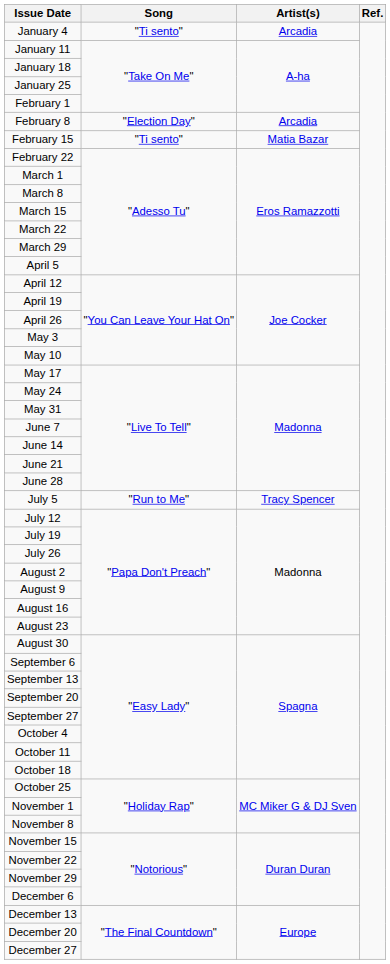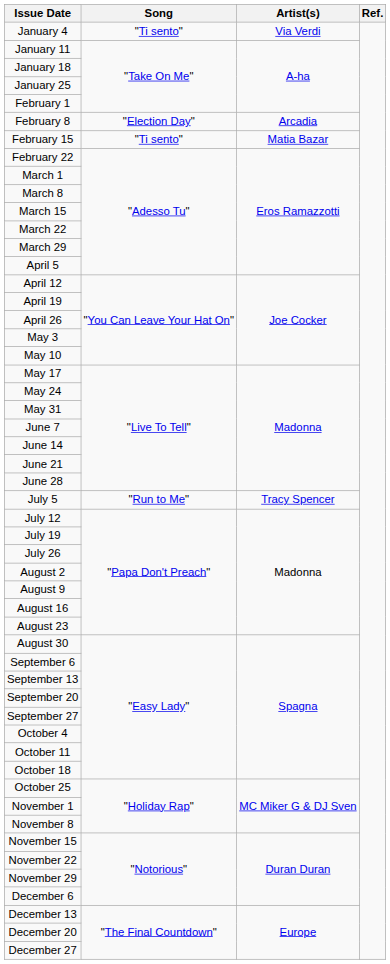 <table class="wikitable plainrowheaders" style="text-align: center;">
 <tr>
 <th>Issue Date</th>
 <th>Song</th>
 <th>Artist(s)</th>
 <th>Ref.</th>
 </tr>
 <tr>
 <td>January 4</td>
 <td>"<a href='#'>Ti sento</a>"</td>
-<td><a href='#'>Arcadia</a></td>
+<td><a href='#'>Via Verdi</a></td>
 <td rowspan="52"></td>
 </tr>
 <tr>
 <td>January 11</td>
 <td rowspan="4">"<a href='#'>Take On Me</a>"</td>
 <td rowspan="4"><a href='#'>A-ha</a></td>
 </tr>
 <tr>
 <td>January 18</td>
 </tr>
 <tr>
 <td>January 25</td>
 </tr>
 <tr>
 <td>February 1</td>
 </tr>
 <tr>
 <td>February 8</td>
 <td>"<a href='#'>Election Day</a>"</td>
 <td><a href='#'>Arcadia</a></td>
 </tr>
 <tr>
 <td>February 15</td>
 <td>"<a href='#'>Ti sento</a>"</td>
 <td><a href='#'>Matia Bazar</a></td>
 </tr>
 <tr>
 <td>February 22</td>
 <td rowspan="7">"<a href='#'>Adesso Tu</a>"</td>
 <td rowspan="7"><a href='#'>Eros Ramazzotti</a></td>
 </tr>
 <tr>
 <td>March 1</td>
 </tr>
 <tr>
 <td>March 8</td>
 </tr>
 <tr>
 <td>March 15</td>
 </tr>
 <tr>
 <td>March 22</td>
 </tr>
 <tr>
 <td>March 29</td>
 </tr>
 <tr>
 <td>April 5</td>
 </tr>
 <tr>
 <td>April 12</td>
 <td rowspan="5">"<a href='#'>You Can Leave Your Hat On</a>"</td>
 <td rowspan="5"><a href='#'>Joe Cocker</a></td>
 </tr>
 <tr>
 <td>April 19</td>
 </tr>
 <tr>
 <td>April 26</td>
 </tr>
 <tr>
 <td>May 3</td>
 </tr>
 <tr>
 <td>May 10</td>
 </tr>
 <tr>
 <td>May 17</td>
 <td rowspan="7">"<a href='#'>Live To Tell</a>"</td>
 <td rowspan="7"><a href='#'>Madonna</a></td>
 </tr>
 <tr>
 <td>May 24</td>
 </tr>
 <tr>
 <td>May 31</td>
 </tr>
 <tr>
 <td>June 7</td>
 </tr>
 <tr>
 <td>June 14</td>
 </tr>
 <tr>
 <td>June 21</td>
 </tr>
 <tr>
 <td>June 28</td>
 </tr>
 <tr>
 <td>July 5</td>
 <td>"<a href='#'>Run to Me</a>"</td>
 <td><a href='#'>Tracy Spencer</a></td>
 </tr>
 <tr>
 <td>July 12</td>
 <td rowspan="7">"<a href='#'>Papa Don't Preach</a>"</td>
 <td rowspan="7">Madonna</td>
 </tr>
 <tr>
 <td>July 19</td>
 </tr>
 <tr>
 <td>July 26</td>
 </tr>
 <tr>
 <td>August 2</td>
 </tr>
 <tr>
 <td>August 9</td>
 </tr>
 <tr>
 <td>August 16</td>
 </tr>
 <tr>
 <td>August 23</td>
 </tr>
 <tr>
 <td>August 30</td>
 <td rowspan="8">"<a href='#'>Easy Lady</a>"</td>
 <td rowspan="8"><a href='#'>Spagna</a></td>
 </tr>
 <tr>
 <td>September 6</td>
 </tr>
 <tr>
 <td>September 13</td>
 </tr>
 <tr>
 <td>September 20</td>
 </tr>
 <tr>
 <td>September 27</td>
 </tr>
 <tr>
 <td>October 4</td>
 </tr>
 <tr>
 <td>October 11</td>
 </tr>
 <tr>
 <td>October 18</td>
 </tr>
 <tr>
 <td>October 25</td>
 <td rowspan="3">"<a href='#'>Holiday Rap</a>"</td>
 <td rowspan="3"><a href='#'>MC Miker G & DJ Sven</a></td>
 </tr>
 <tr>
 <td>November 1</td>
 </tr>
 <tr>
 <td>November 8</td>
 </tr>
 <tr>
 <td>November 15</td>
 <td rowspan="4">"<a href='#'>Notorious</a>"</td>
 <td rowspan="4"><a href='#'>Duran Duran</a></td>
 </tr>
 <tr>
 <td>November 22</td>
 </tr>
 <tr>
 <td>November 29</td>
 </tr>
 <tr>
 <td>December 6</td>
 </tr>
 <tr>
 <td>December 13</td>
 <td rowspan="3">"<a href='#'>The Final Countdown</a>"</td>
 <td rowspan="3"><a href='#'>Europe</a></td>
 </tr>
 <tr>
 <td>December 20</td>
 </tr>
 <tr>
 <td>December 27</td>
 </tr>
 </table>
